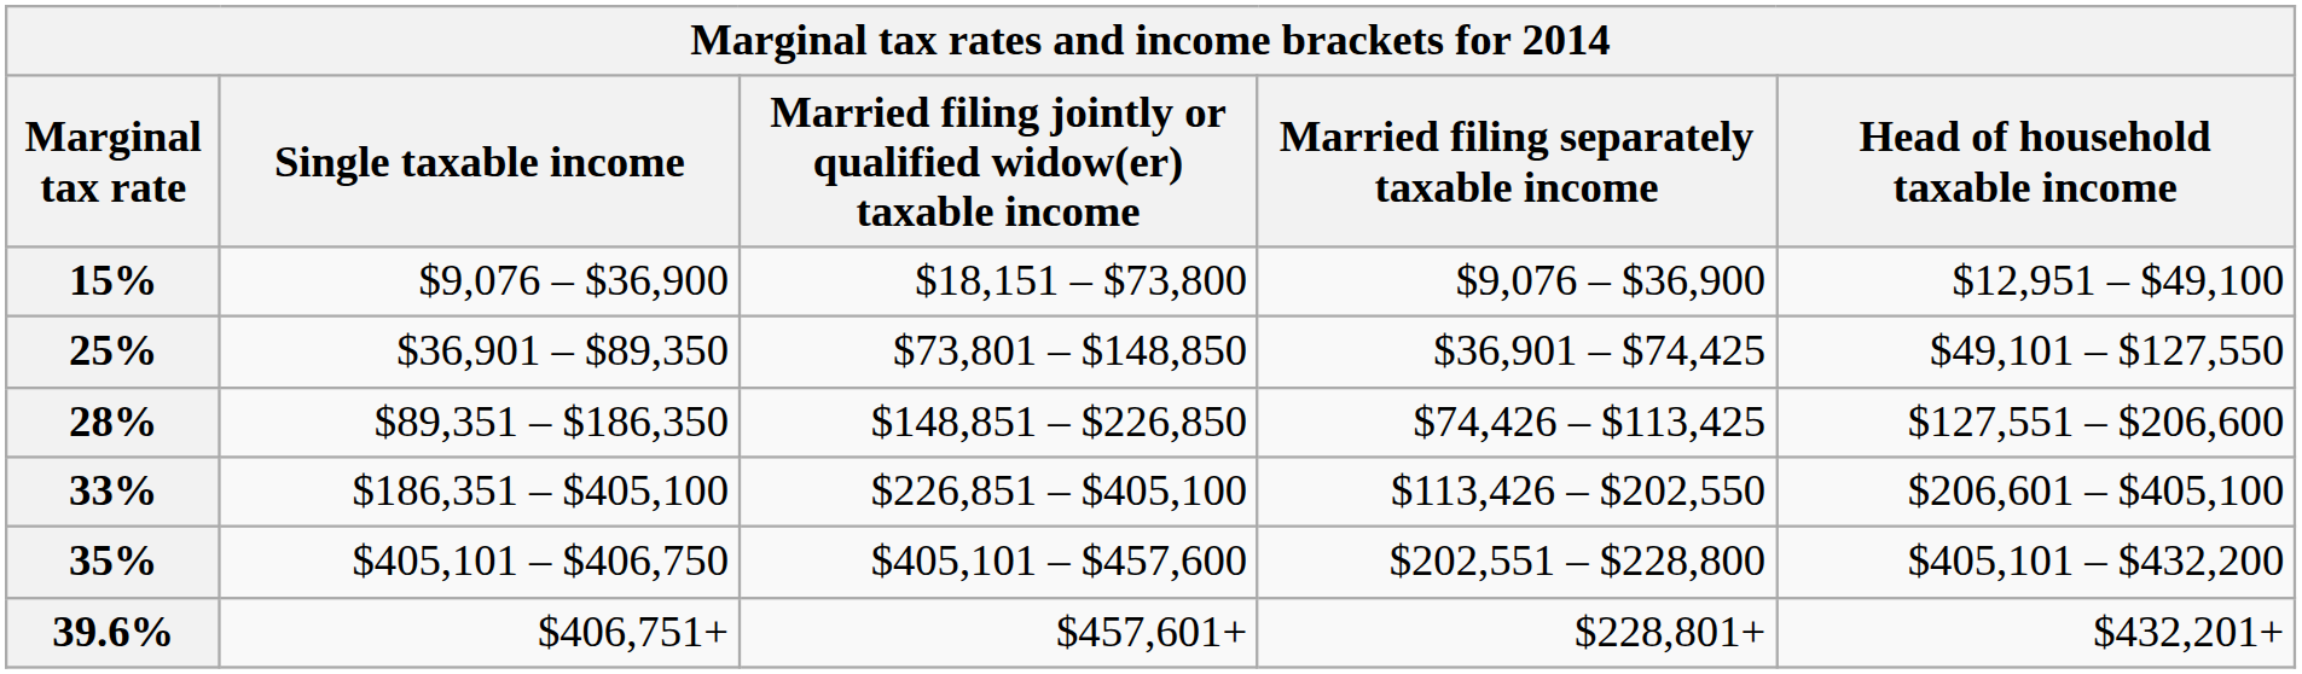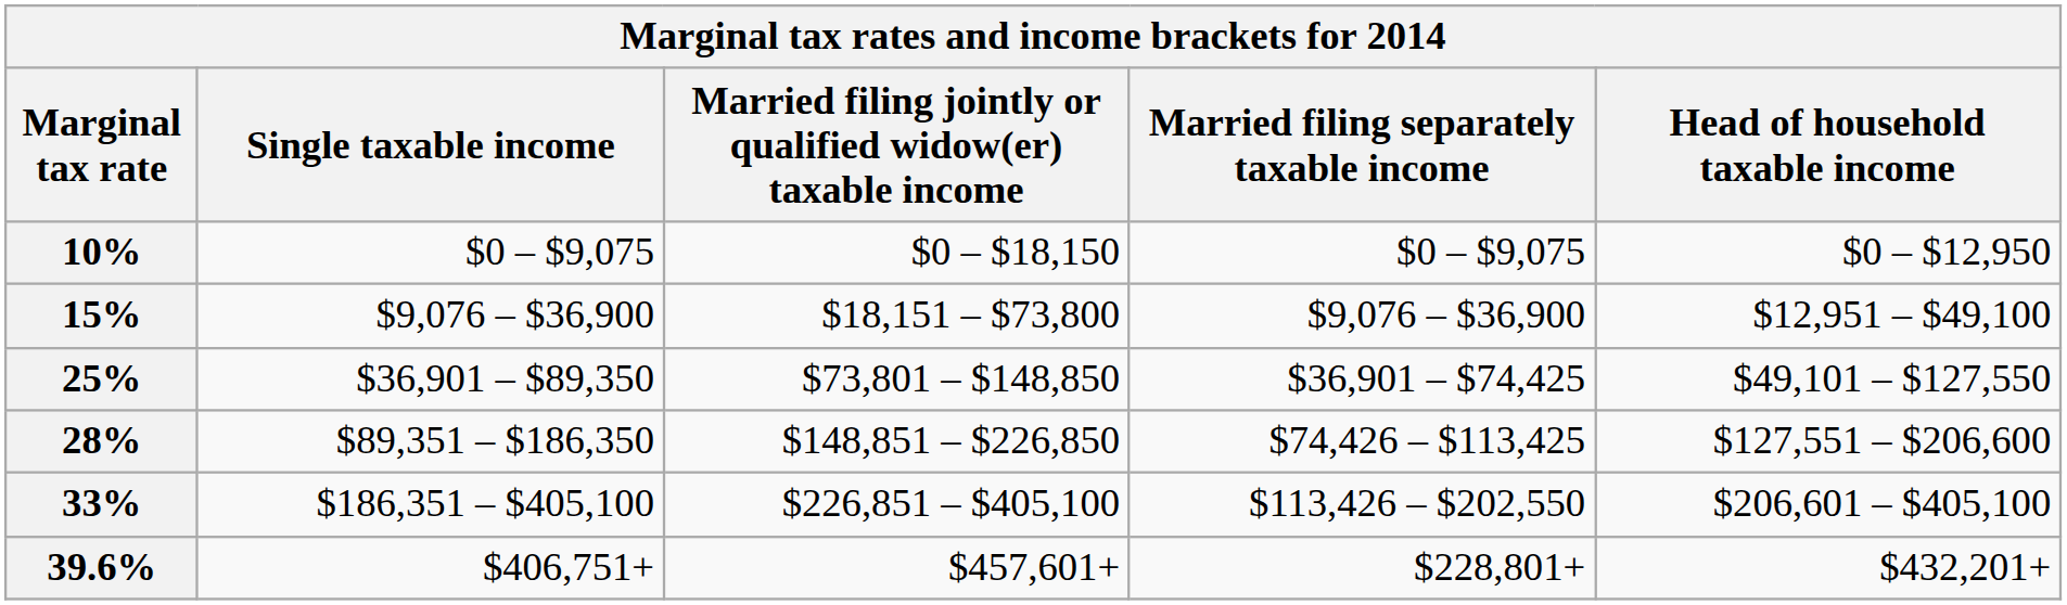 <table class="wikitable collapsible collapsed" style="text-align:right" style="margin:0 0 1em 1em; font-size: 90%">
 <tr>
 <th colspan=5>Marginal tax rates and income brackets for 2014</th>
 </tr>
 <tr>
 <th width=70>Marginal tax rate</th>
 <th width=180>Single taxable income</th>
 <th width=180>Married filing jointly or qualified widow(er) taxable income</th>
 <th width=180>Married filing separately taxable income</th>
 <th width=180>Head of household taxable income</th>
+</tr>
+<tr>
+<th>10%</th>
+<td>$0 – $9,075</td>
+<td>$0 – $18,150</td>
+<td>$0 – $9,075</td>
+<td>$0 – $12,950</td>
 </tr>
 <tr>
 <th>15%</th>
 <td>$9,076 – $36,900</td>
 <td>$18,151 – $73,800</td>
 <td>$9,076 – $36,900</td>
 <td>$12,951 – $49,100</td>
 </tr>
 <tr>
 <th>25%</th>
 <td>$36,901 – $89,350</td>
 <td>$73,801 – $148,850</td>
 <td>$36,901 – $74,425</td>
 <td>$49,101 – $127,550</td>
 </tr>
 <tr>
 <th>28%</th>
 <td>$89,351 – $186,350</td>
 <td>$148,851 – $226,850</td>
 <td>$74,426 – $113,425</td>
 <td>$127,551 – $206,600</td>
 </tr>
 <tr>
 <th>33%</th>
 <td>$186,351 – $405,100</td>
 <td>$226,851 – $405,100</td>
 <td>$113,426 – $202,550</td>
 <td>$206,601 – $405,100</td>
 </tr>
 <tr>
-<th>35%</th>
-<td>$405,101 – $406,750</td>
-<td>$405,101 – $457,600</td>
-<td>$202,551 – $228,800</td>
-<td>$405,101 – $432,200</td>
-</tr>
-<tr>
 <th>39.6%</th>
 <td>$406,751+</td>
 <td>$457,601+</td>
 <td>$228,801+</td>
 <td>$432,201+</td>
 </tr>
 </table>
